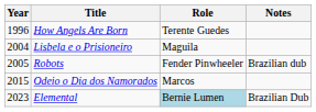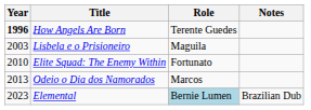 <table class="wikitable sortable">
 <tr>
 <th>Year</th>
 <th>Title</th>
 <th>Role</th>
 <th>Notes</th>
 </tr>
 <tr>
-<td>1996</td>
+<td><strong>1996</strong></td>
 <td><em><a href='#'>How Angels Are Born</a></em></td>
 <td>Terente Guedes</td>
 <td></td>
 </tr>
 <tr>
-<td>2004</td>
+<td>2003</td>
 <td><em><a href='#'>Lisbela e o Prisioneiro</a></em></td>
 <td>Maguila</td>
 <td></td>
 </tr>
 <tr>
-<td>2005</td>
-<td><em><a href='#'>Robots</a></em></td>
-<td>Fender Pinwheeler</td>
-<td>Brazilian dub</td>
+<td>2010</td>
+<td><a href='#'><em>Elite Squad: The Enemy Within</em></a></td>
+<td>Fortunato</td>
+<td></td>
 </tr>
 <tr>
-<td>2015</td>
+<td>2013</td>
 <td><a href='#'><em>Odeio o Dia dos Namorados</em></a></td>
 <td>Marcos</td>
 <td></td>
 </tr>
 <tr>
 <td>2023</td>
 <td><em><a href='#'>Elemental</a></em></td>
 <td style="background: lightblue;">Bernie Lumen</td>
 <td>Brazilian Dub</td>
 </tr>
 </table>
